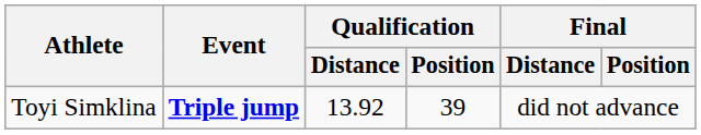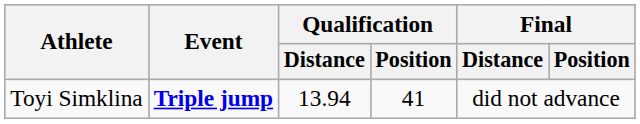 <table class=wikitable style="font-size:90%">
 <tr>
 <th rowspan="2">Athlete</th>
 <th rowspan="2">Event</th>
 <th colspan="2">Qualification</th>
 <th colspan="2">Final</th>
 </tr>
 <tr style="font-size:95%">
 <th>Distance</th>
 <th>Position</th>
 <th>Distance</th>
 <th>Position</th>
 </tr>
 <tr align=center>
 <td align=left>Toyi Simklina</td>
 <td align=left><strong><a href='#'>Triple jump</a></strong></td>
-<td>13.92</td>
-<td>39</td>
+<td>13.94</td>
+<td>41</td>
 <td colspan=2>did not advance</td>
 </tr>
 </table>
